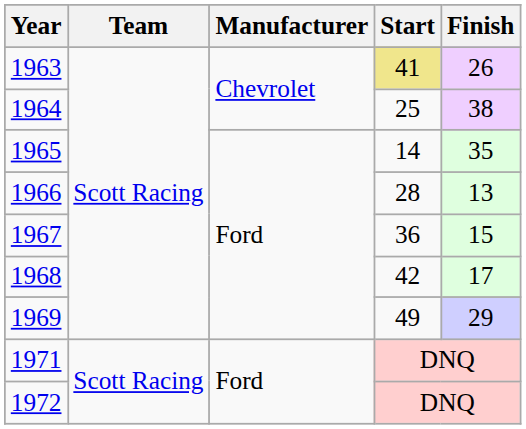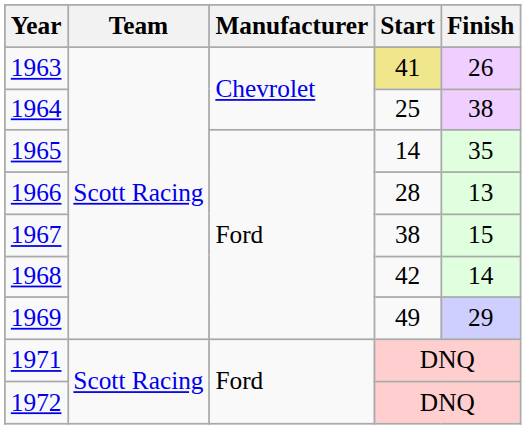 <table class="wikitable" style="font-size: 90%; white-space: nowrap;">
 <tr>
 <th>Year</th>
 <th>Team</th>
 <th>Manufacturer</th>
 <th>Start</th>
 <th>Finish</th>
 </tr>
 <tr>
 <td><a href='#'>1963</a></td>
 <td rowspan=7><a href='#'>Scott Racing</a></td>
 <td rowspan=2><a href='#'>Chevrolet</a></td>
 <td align=center style="background: khaki;">41</td>
 <td align=center style="background:#EFCFFF;">26</td>
 </tr>
 <tr>
 <td><a href='#'>1964</a></td>
 <td align=center>25</td>
 <td align=center style="background:#EFCFFF;">38</td>
 </tr>
 <tr>
 <td><a href='#'>1965</a></td>
 <td rowspan=5>Ford</td>
 <td align=center>14</td>
 <td align=center style="background:#DFFFDF;">35</td>
 </tr>
 <tr>
 <td><a href='#'>1966</a></td>
 <td align=center>28</td>
 <td align=center style="background:#DFFFDF;">13</td>
 </tr>
 <tr>
 <td><a href='#'>1967</a></td>
-<td align=center>36</td>
+<td align=center>38</td>
 <td align=center style="background:#DFFFDF;">15</td>
 </tr>
 <tr>
 <td><a href='#'>1968</a></td>
 <td align=center>42</td>
-<td align=center style="background:#DFFFDF;">17</td>
+<td align=center style="background:#DFFFDF;">14</td>
 </tr>
 <tr>
 <td><a href='#'>1969</a></td>
 <td align=center>49</td>
 <td align=center style="background:#CFCFFF;">29</td>
 </tr>
 <tr>
 <td><a href='#'>1971</a></td>
 <td rowspan=2><a href='#'>Scott Racing</a></td>
 <td rowspan=2>Ford</td>
 <td align=center colspan=2 style="background:#FFCFCF;">DNQ</td>
 </tr>
 <tr>
 <td><a href='#'>1972</a></td>
 <td align=center colspan=2 style="background:#FFCFCF;">DNQ</td>
 </tr>
 </table>
